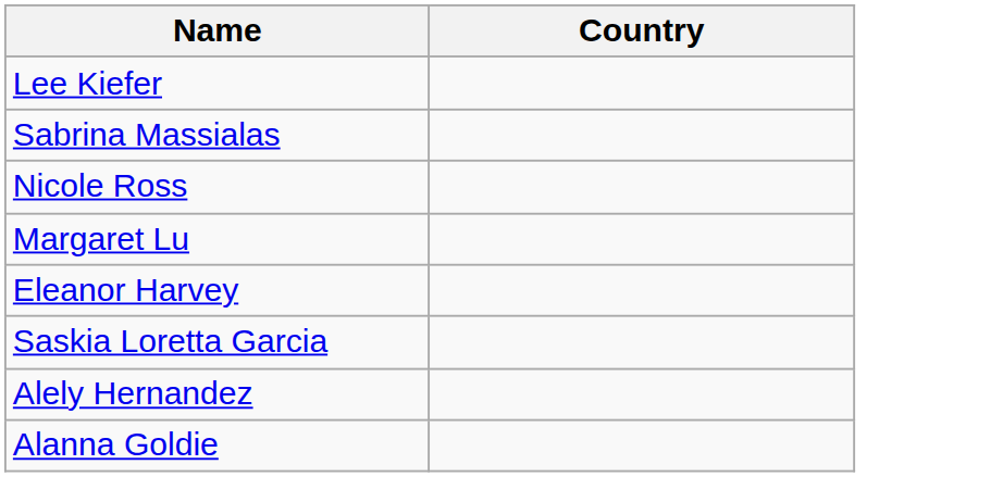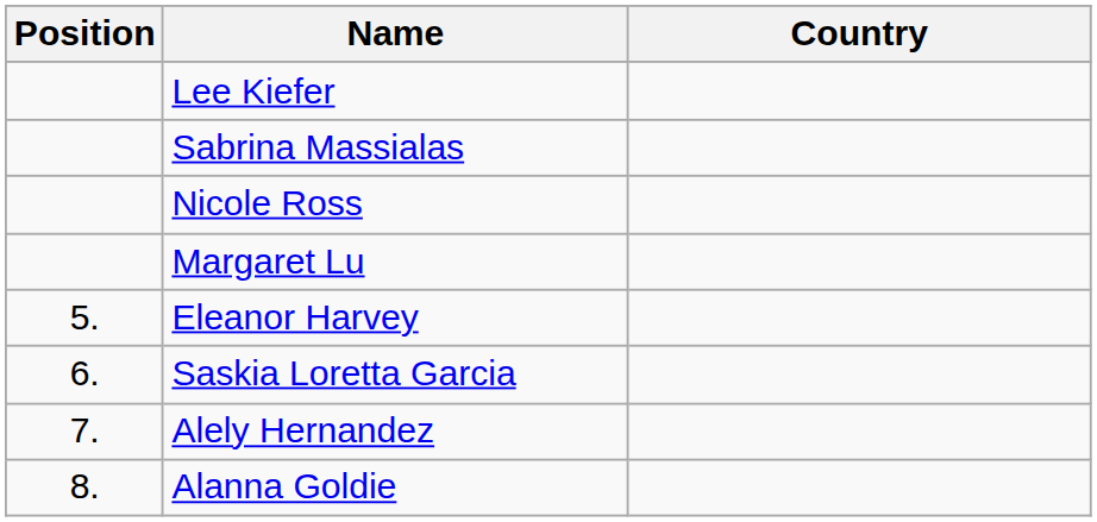 <table class="wikitable">
 <tr>
+<th width="20">Position</th>
 <th width="200">Name</th>
 <th width="200">Country</th>
 </tr>
 <tr>
+<td align="center"></td>
 <td><a href='#'>Lee Kiefer</a></td>
 <td></td>
 </tr>
 <tr>
+<td align="center"></td>
 <td><a href='#'>Sabrina Massialas</a></td>
 <td></td>
 </tr>
 <tr>
+<td align="center"></td>
 <td><a href='#'>Nicole Ross</a></td>
 <td></td>
 </tr>
 <tr>
+<td align="center"></td>
 <td><a href='#'>Margaret Lu</a></td>
 <td></td>
 </tr>
 <tr>
+<td align="center">5.</td>
 <td><a href='#'>Eleanor Harvey</a></td>
 <td></td>
 </tr>
 <tr>
+<td align="center">6.</td>
 <td><a href='#'>Saskia Loretta Garcia</a></td>
 <td></td>
 </tr>
 <tr>
+<td align="center">7.</td>
 <td><a href='#'>Alely Hernandez</a></td>
 <td></td>
 </tr>
 <tr>
+<td align="center">8.</td>
 <td><a href='#'>Alanna Goldie</a></td>
 <td></td>
 </tr>
 </table>
